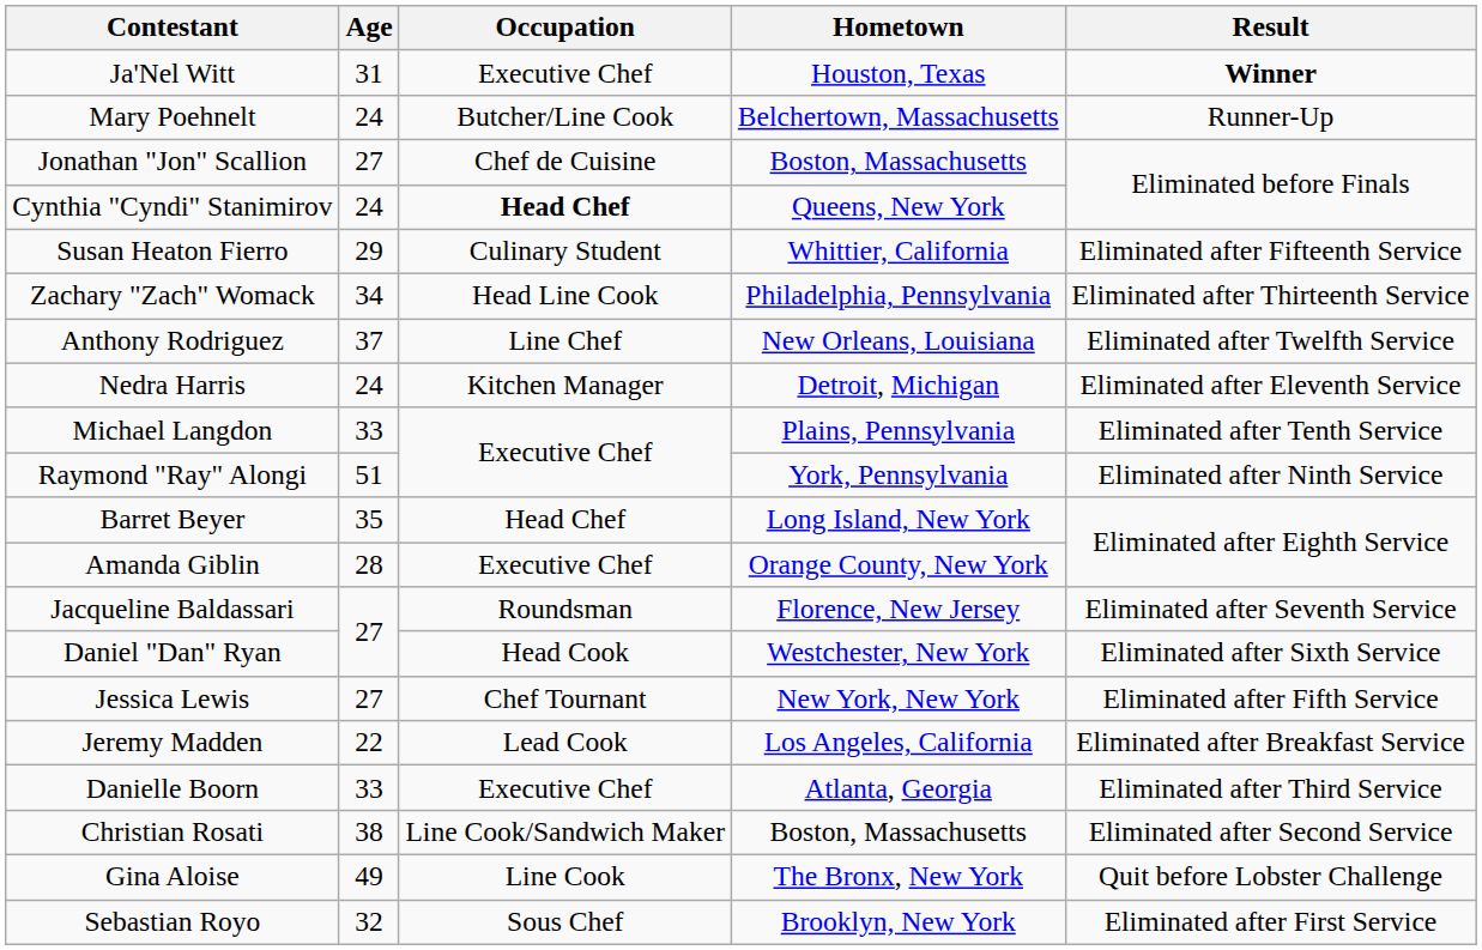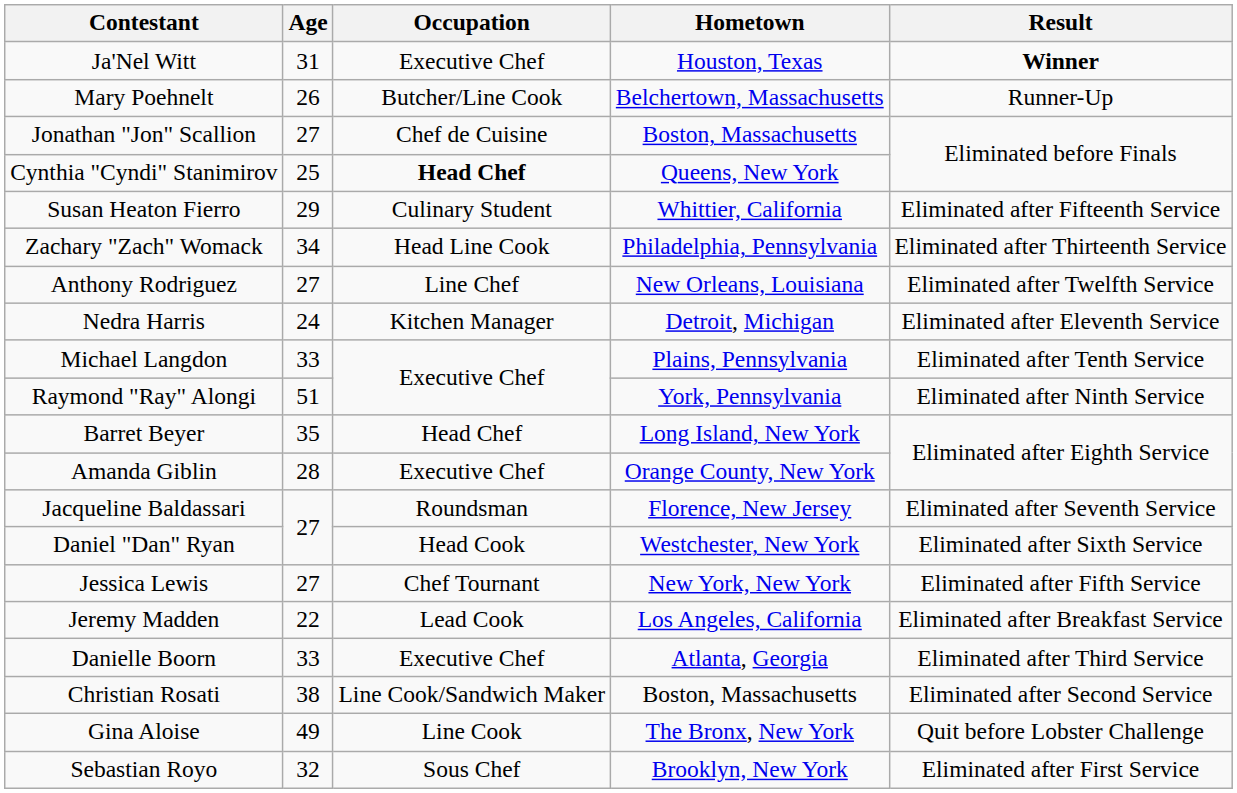 <table class="wikitable sortable plainrowheaders" style=text-align:center>
 <tr>
 <th scope="col">Contestant</th>
 <th scope="col">Age</th>
 <th scope="col">Occupation</th>
 <th scope="col">Hometown</th>
 <th scope="col">Result</th>
 </tr>
 <tr>
 <td scope="row">Ja'Nel Witt</td>
 <td style="text-align:center;">31</td>
 <td>Executive Chef</td>
 <td><a href='#'>Houston, Texas</a></td>
 <td><strong>Winner</strong></td>
 </tr>
 <tr>
 <td scope="row">Mary Poehnelt</td>
-<td style="text-align:center;">24</td>
+<td style="text-align:center;">26</td>
 <td>Butcher/Line Cook</td>
 <td><a href='#'>Belchertown, Massachusetts</a></td>
 <td>Runner-Up</td>
 </tr>
 <tr>
 <td scope="row">Jonathan "Jon" Scallion</td>
 <td style="text-align:center;">27</td>
 <td>Chef de Cuisine</td>
 <td><a href='#'>Boston, Massachusetts</a></td>
 <td rowspan=2>Eliminated before Finals</td>
 </tr>
 <tr>
 <td scope="row">Cynthia "Cyndi" Stanimirov</td>
-<td style="text-align:center;">24</td>
+<td style="text-align:center;">25</td>
 <td><strong>Head Chef</strong></td>
 <td><a href='#'>Queens, New York</a></td>
 </tr>
 <tr>
 <td scope="row">Susan Heaton Fierro</td>
 <td style="text-align:center;">29</td>
 <td>Culinary Student</td>
 <td><a href='#'>Whittier, California</a></td>
 <td>Eliminated after Fifteenth Service</td>
 </tr>
 <tr>
 <td scope="row">Zachary "Zach" Womack</td>
 <td style="text-align:center;">34</td>
 <td>Head Line Cook</td>
 <td><a href='#'>Philadelphia, Pennsylvania</a></td>
 <td>Eliminated after Thirteenth Service</td>
 </tr>
 <tr>
 <td scope="row">Anthony Rodriguez</td>
-<td style="text-align:center;">37</td>
+<td style="text-align:center;">27</td>
 <td>Line Chef</td>
 <td><a href='#'>New Orleans, Louisiana</a></td>
 <td>Eliminated after Twelfth Service</td>
 </tr>
 <tr>
 <td scope="row">Nedra Harris</td>
 <td style="text-align:center;">24</td>
 <td>Kitchen Manager</td>
 <td><a href='#'>Detroit</a>, <a href='#'>Michigan</a></td>
 <td>Eliminated after Eleventh Service</td>
 </tr>
 <tr>
 <td scope="row">Michael Langdon</td>
 <td style="text-align:center;">33</td>
 <td rowspan=2>Executive Chef</td>
 <td><a href='#'>Plains, Pennsylvania</a></td>
 <td>Eliminated after Tenth Service</td>
 </tr>
 <tr>
 <td scope="row">Raymond "Ray" Alongi</td>
 <td style="text-align:center;">51</td>
 <td><a href='#'>York, Pennsylvania</a></td>
 <td>Eliminated after Ninth Service</td>
 </tr>
 <tr>
 <td scope="row">Barret Beyer</td>
 <td style="text-align:center;">35</td>
 <td>Head Chef</td>
 <td><a href='#'>Long Island, New York</a></td>
 <td rowspan=2>Eliminated after Eighth Service</td>
 </tr>
 <tr>
 <td scope="row">Amanda Giblin</td>
 <td style="text-align:center;">28</td>
 <td>Executive Chef</td>
 <td><a href='#'>Orange County, New York</a></td>
 </tr>
 <tr>
 <td scope="row">Jacqueline Baldassari</td>
 <td rowspan="2" style="text-align:center;">27</td>
 <td>Roundsman</td>
 <td><a href='#'>Florence, New Jersey</a></td>
 <td>Eliminated after Seventh Service</td>
 </tr>
 <tr>
 <td scope="row">Daniel "Dan" Ryan</td>
 <td>Head Cook</td>
 <td><a href='#'>Westchester, New York</a></td>
 <td>Eliminated after Sixth Service</td>
 </tr>
 <tr>
 <td scope="row">Jessica Lewis</td>
 <td style="text-align:center;">27</td>
 <td>Chef Tournant</td>
 <td><a href='#'>New York, New York</a></td>
 <td>Eliminated after Fifth Service</td>
 </tr>
 <tr>
 <td scope="row">Jeremy Madden</td>
 <td style="text-align:center;">22</td>
 <td>Lead Cook</td>
 <td><a href='#'>Los Angeles, California</a></td>
 <td>Eliminated after Breakfast Service</td>
 </tr>
 <tr>
 <td scope="row">Danielle Boorn</td>
 <td style="text-align:center;">33</td>
 <td>Executive Chef</td>
 <td><a href='#'>Atlanta</a>, <a href='#'>Georgia</a></td>
 <td>Eliminated after Third Service</td>
 </tr>
 <tr>
 <td scope="row">Christian Rosati</td>
 <td style="text-align:center;">38</td>
 <td>Line Cook/Sandwich Maker</td>
 <td>Boston, Massachusetts</td>
 <td>Eliminated after Second Service</td>
 </tr>
 <tr>
 <td scope="row">Gina Aloise</td>
 <td style="text-align:center;">49</td>
 <td>Line Cook</td>
 <td><a href='#'>The Bronx</a>, <a href='#'>New York</a></td>
 <td>Quit before Lobster Challenge</td>
 </tr>
 <tr>
 <td scope="row">Sebastian Royo</td>
 <td style="text-align:center;">32</td>
 <td>Sous Chef</td>
 <td><a href='#'>Brooklyn, New York</a></td>
 <td>Eliminated after First Service</td>
 </tr>
 </table>
